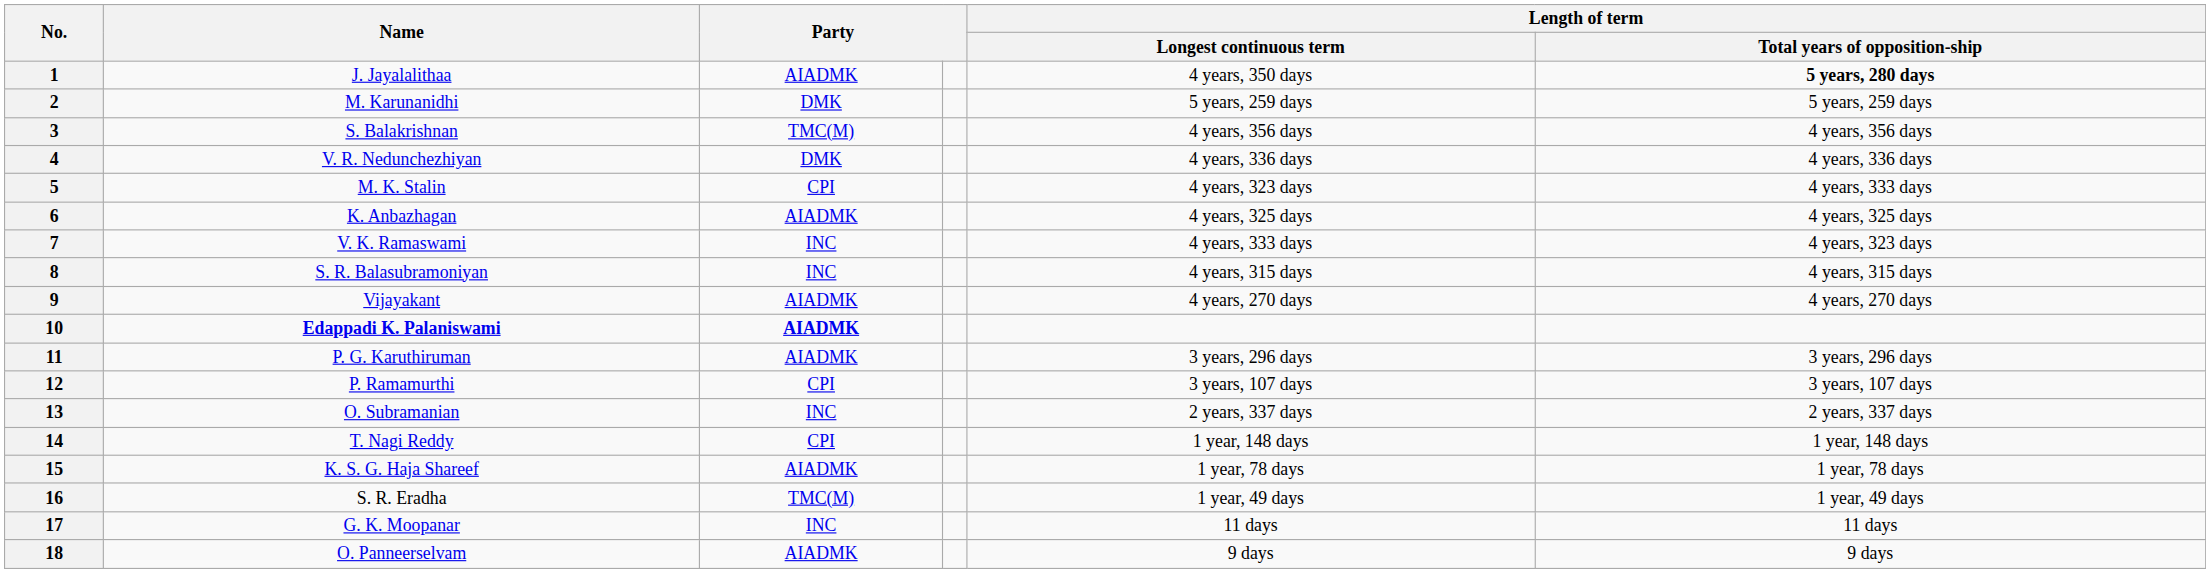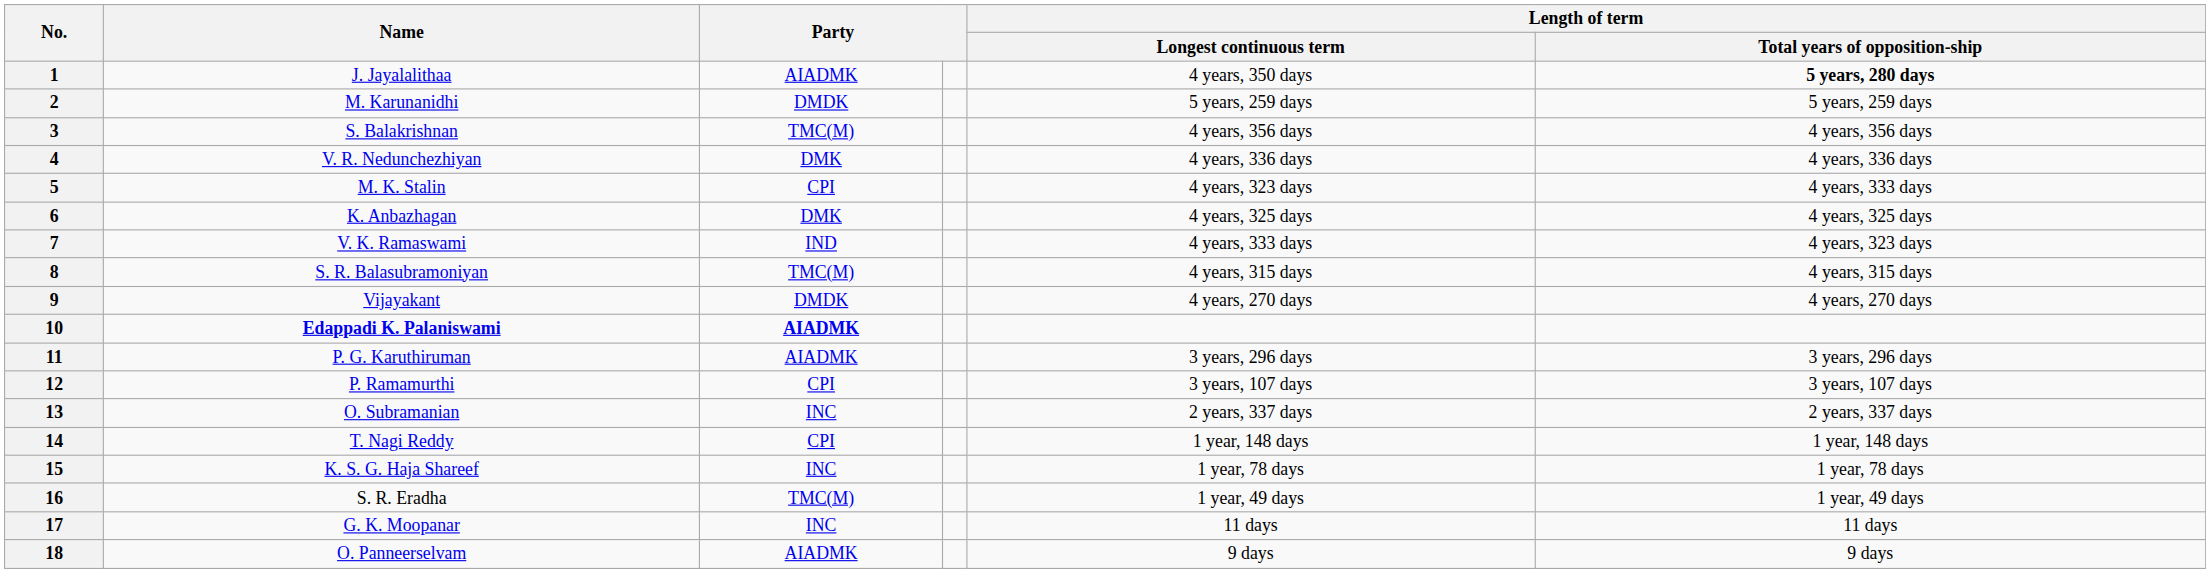 <table class="wikitable sortable" style="width:100%; text-align:center">
 <tr>
 <th rowspan=2>No.</th>
 <th rowspan=2>Name</th>
 <th rowspan=2 colspan=2>Party</th>
 <th colspan=2>Length of term</th>
 </tr>
 <tr>
 <th>Longest continuous term</th>
 <th>Total years of opposition-ship</th>
 </tr>
 <tr>
 <th>1</th>
 <td><a href='#'>J. Jayalalithaa</a></td>
 <td><a href='#'>AIADMK</a></td>
 <td></td>
 <td>4 years, 350 days</td>
 <td><strong>5 years, 280 days</strong></td>
 </tr>
 <tr>
 <th>2</th>
 <td><a href='#'>M. Karunanidhi</a></td>
-<td><a href='#'>DMK</a></td>
+<td><a href='#'>DMDK</a></td>
 <td></td>
 <td>5 years, 259 days</td>
 <td>5 years, 259 days</td>
 </tr>
 <tr>
 <th>3</th>
 <td><a href='#'>S. Balakrishnan</a></td>
 <td><a href='#'>TMC(M)</a></td>
 <td></td>
 <td>4 years, 356 days</td>
 <td>4 years, 356 days</td>
 </tr>
 <tr>
 <th>4</th>
 <td><a href='#'>V. R. Nedunchezhiyan</a></td>
 <td><a href='#'>DMK</a></td>
 <td></td>
 <td>4 years, 336 days</td>
 <td>4 years, 336 days</td>
 </tr>
 <tr>
 <th>5</th>
 <td><a href='#'>M. K. Stalin</a></td>
 <td><a href='#'>CPI</a></td>
 <td></td>
 <td>4 years, 323 days</td>
 <td>4 years, 333 days</td>
 </tr>
 <tr>
 <th>6</th>
 <td><a href='#'>K. Anbazhagan</a></td>
-<td><a href='#'>AIADMK</a></td>
+<td><a href='#'>DMK</a></td>
 <td></td>
 <td>4 years, 325 days</td>
 <td>4 years, 325 days</td>
 </tr>
 <tr>
 <th>7</th>
 <td><a href='#'>V. K. Ramaswami</a></td>
-<td><a href='#'>INC</a></td>
+<td><a href='#'>IND</a></td>
 <td></td>
 <td>4 years, 333 days</td>
 <td>4 years, 323 days</td>
 </tr>
 <tr>
 <th>8</th>
 <td><a href='#'>S. R. Balasubramoniyan</a></td>
-<td><a href='#'>INC</a></td>
+<td><a href='#'>TMC(M)</a></td>
 <td></td>
 <td>4 years, 315 days</td>
 <td>4 years, 315 days</td>
 </tr>
 <tr>
 <th>9</th>
 <td><a href='#'>Vijayakant</a></td>
-<td><a href='#'>AIADMK</a></td>
+<td><a href='#'>DMDK</a></td>
 <td></td>
 <td>4 years, 270 days</td>
 <td>4 years, 270 days</td>
 </tr>
 <tr>
 <th>10</th>
 <td><strong><a href='#'>Edappadi K. Palaniswami</a></strong></td>
 <td><strong><a href='#'>AIADMK</a></strong></td>
 <td></td>
 <td><strong></strong></td>
 <td><strong></strong></td>
 </tr>
 <tr>
 <th>11</th>
 <td><a href='#'>P. G. Karuthiruman</a></td>
 <td><a href='#'>AIADMK</a></td>
 <td></td>
 <td>3 years, 296 days</td>
 <td>3 years, 296 days</td>
 </tr>
 <tr>
 <th>12</th>
 <td><a href='#'>P. Ramamurthi</a></td>
 <td><a href='#'>CPI</a></td>
 <td></td>
 <td>3 years, 107 days</td>
 <td>3 years, 107 days</td>
 </tr>
 <tr>
 <th>13</th>
 <td><a href='#'>O. Subramanian</a></td>
 <td><a href='#'>INC</a></td>
 <td></td>
 <td>2 years, 337 days</td>
 <td>2 years, 337 days</td>
 </tr>
 <tr>
 <th>14</th>
 <td><a href='#'>T. Nagi Reddy</a></td>
 <td><a href='#'>CPI</a></td>
 <td></td>
 <td>1 year, 148 days</td>
 <td>1 year, 148 days</td>
 </tr>
 <tr>
 <th>15</th>
 <td><a href='#'>K. S. G. Haja Shareef</a></td>
-<td><a href='#'>AIADMK</a></td>
+<td><a href='#'>INC</a></td>
 <td></td>
 <td>1 year, 78 days</td>
 <td>1 year, 78 days</td>
 </tr>
 <tr>
 <th>16</th>
 <td>S. R. Eradha</td>
 <td><a href='#'>TMC(M)</a></td>
 <td></td>
 <td>1 year, 49 days</td>
 <td>1 year, 49 days</td>
 </tr>
 <tr>
 <th>17</th>
 <td><a href='#'>G. K. Moopanar</a></td>
 <td><a href='#'>INC</a></td>
 <td></td>
 <td>11 days</td>
 <td>11 days</td>
 </tr>
 <tr>
 <th>18</th>
 <td><a href='#'>O. Panneerselvam</a></td>
 <td><a href='#'>AIADMK</a></td>
 <td></td>
 <td>9 days</td>
 <td>9 days</td>
 </tr>
 </table>
